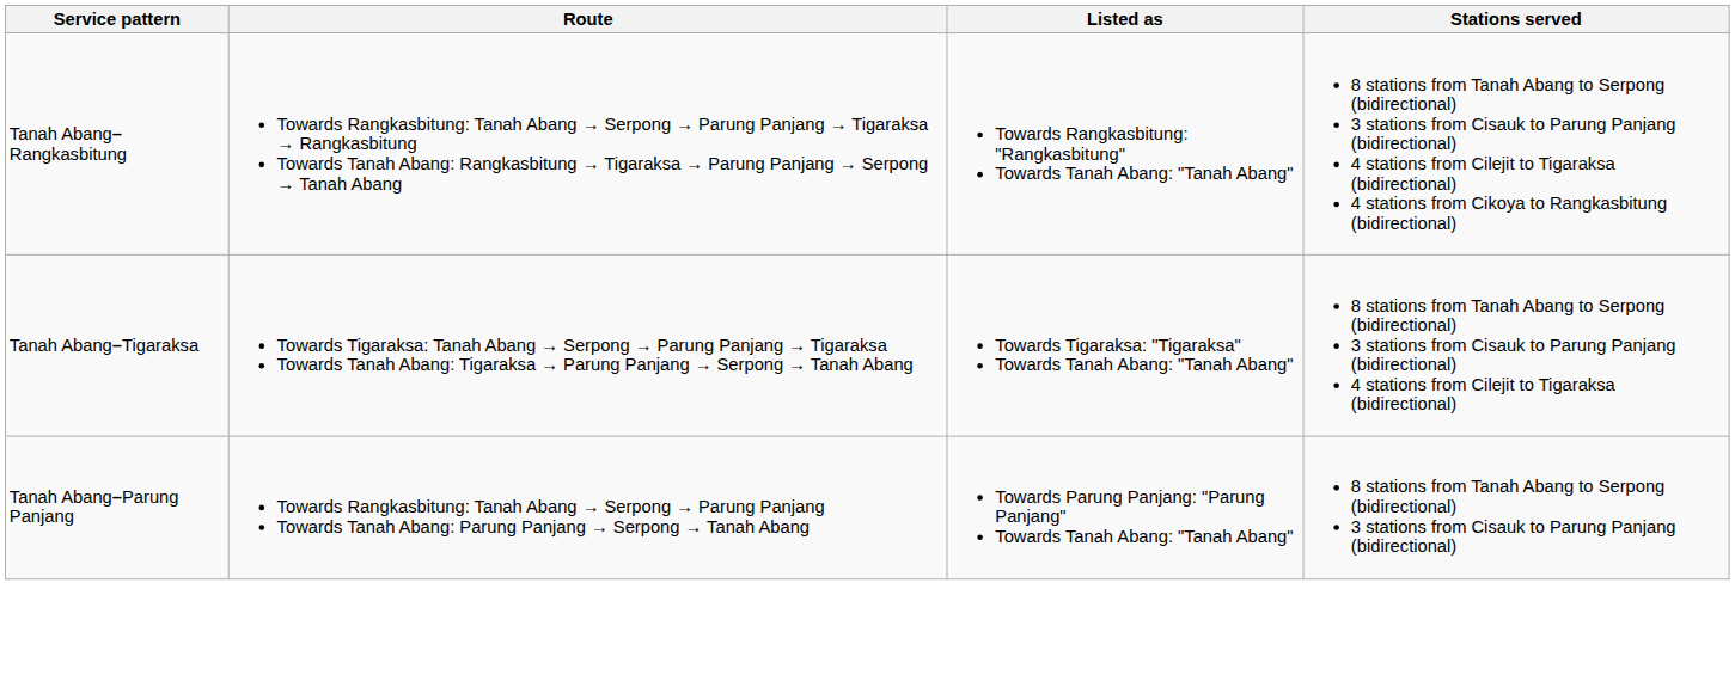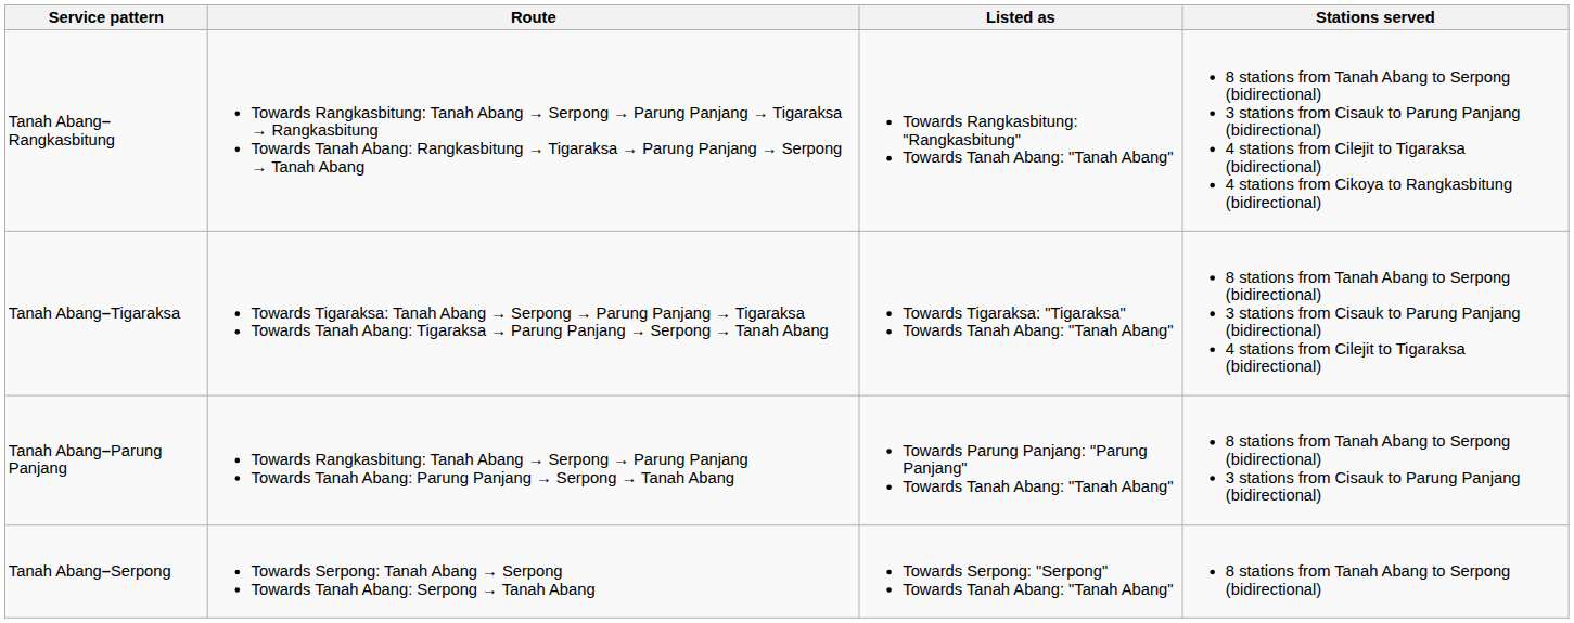 <table class="wikitable">
 <tr>
 <th>Service pattern</th>
 <th>Route</th>
 <th>Listed as</th>
 <th>Stations served</th>
 </tr>
 <tr>
 <td>Tanah Abang<strong>–</strong>Rangkasbitung</td>
 <td><br><ul><li>Towards Rangkasbitung: Tanah Abang → Serpong → Parung Panjang → Tigaraksa → Rangkasbitung</li><li>Towards Tanah Abang: Rangkasbitung → Tigaraksa → Parung Panjang → Serpong → Tanah Abang</li></ul></td>
 <td><br><ul><li>Towards Rangkasbitung: "Rangkasbitung"</li><li>Towards Tanah Abang: "Tanah Abang"</li></ul></td>
 <td><br><ul><li>8 stations from Tanah Abang to Serpong (bidirectional)</li><li>3 stations from Cisauk to Parung Panjang (bidirectional)</li><li>4 stations from Cilejit to Tigaraksa (bidirectional)</li><li>4 stations from Cikoya to Rangkasbitung (bidirectional)</li></ul></td>
 </tr>
 <tr>
 <td>Tanah Abang<strong>–</strong>Tigaraksa</td>
 <td><br><ul><li>Towards Tigaraksa: Tanah Abang → Serpong → Parung Panjang → Tigaraksa</li><li>Towards Tanah Abang: Tigaraksa → Parung Panjang → Serpong → Tanah Abang</li></ul></td>
 <td><br><ul><li>Towards Tigaraksa: "Tigaraksa"</li><li>Towards Tanah Abang: "Tanah Abang"</li></ul></td>
 <td><br><ul><li>8 stations from Tanah Abang to Serpong (bidirectional)</li><li>3 stations from Cisauk to Parung Panjang (bidirectional)</li><li>4 stations from Cilejit to Tigaraksa (bidirectional)</li></ul></td>
 </tr>
 <tr>
 <td>Tanah Abang<strong>–</strong>Parung Panjang</td>
 <td><br><ul><li>Towards Rangkasbitung: Tanah Abang → Serpong → Parung Panjang</li><li>Towards Tanah Abang: Parung Panjang → Serpong → Tanah Abang</li></ul></td>
 <td><br><ul><li>Towards Parung Panjang: "Parung Panjang"</li><li>Towards Tanah Abang: "Tanah Abang"</li></ul></td>
 <td><br><ul><li>8 stations from Tanah Abang to Serpong (bidirectional)</li><li>3 stations from Cisauk to Parung Panjang (bidirectional)</li></ul></td>
 </tr>
+<tr>
+<td>Tanah Abang<strong>–</strong>Serpong</td>
+<td><br><ul><li>Towards Serpong: Tanah Abang → Serpong</li><li>Towards Tanah Abang: Serpong → Tanah Abang</li></ul></td>
+<td><br><ul><li>Towards Serpong: "Serpong"</li><li>Towards Tanah Abang: "Tanah Abang"</li></ul></td>
+<td><br><ul><li>8 stations from Tanah Abang to Serpong (bidirectional)</li></ul></td>
+</tr>
 </table>
